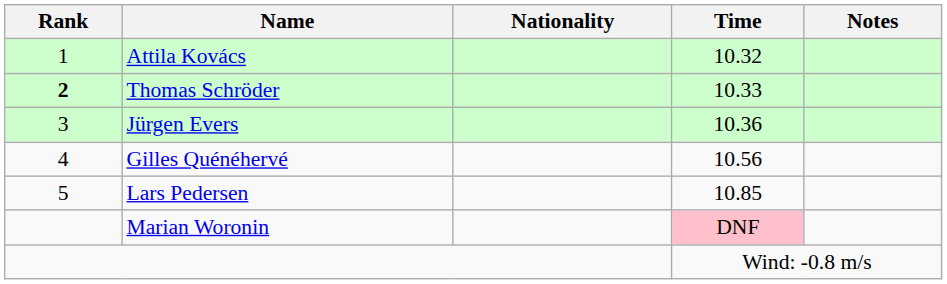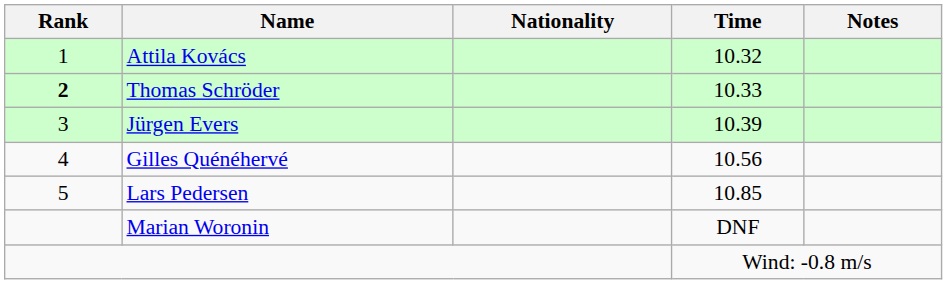 <table class="wikitable sortable" style="text-align:center;width: 55%">
 <tr>
 <th>Rank</th>
 <th>Name</th>
 <th>Nationality</th>
 <th>Time</th>
 <th>Notes</th>
 </tr>
 <tr bgcolor=ccffcc>
 <td>1</td>
 <td align=left><a href='#'>Attila Kovács</a></td>
 <td align=left></td>
 <td>10.32</td>
 <td></td>
 </tr>
 <tr bgcolor=ccffcc>
 <td><strong>2</strong></td>
 <td align=left><a href='#'>Thomas Schröder</a></td>
 <td align=left></td>
 <td>10.33</td>
 <td></td>
 </tr>
 <tr bgcolor=ccffcc>
 <td>3</td>
 <td align=left><a href='#'>Jürgen Evers</a></td>
 <td align=left></td>
-<td>10.36</td>
+<td>10.39</td>
 <td></td>
 </tr>
 <tr>
 <td>4</td>
 <td align=left><a href='#'>Gilles Quénéhervé</a></td>
 <td align=left></td>
 <td>10.56</td>
 <td></td>
 </tr>
 <tr>
 <td>5</td>
 <td align=left><a href='#'>Lars Pedersen</a></td>
 <td align=left></td>
 <td>10.85</td>
 <td></td>
 </tr>
 <tr>
 <td></td>
 <td align=left><a href='#'>Marian Woronin</a></td>
 <td align=left></td>
-<td style="background: pink;">DNF</td>
+<td>DNF</td>
 <td></td>
 </tr>
 <tr>
 <td colspan="3"></td>
 <td colspan="2">Wind: -0.8 m/s</td>
 </tr>
 </table>
